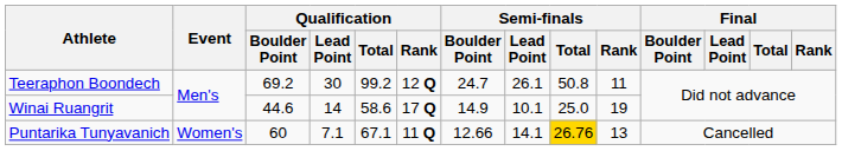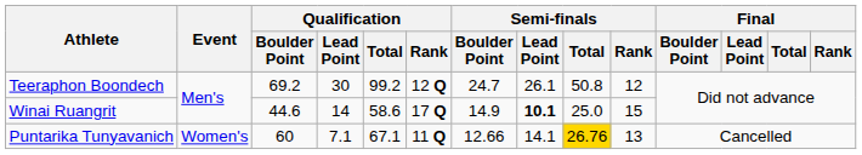 <table class=wikitable style="font-size:90%; text-align:center;">
 <tr>
 <th rowspan="2">Athlete</th>
 <th rowspan="2">Event</th>
 <th colspan=4>Qualification</th>
 <th colspan=4>Semi-finals</th>
 <th colspan=4>Final</th>
 </tr>
 <tr style="font-size:95%">
 <th>Boulder<br>Point</th>
 <th>Lead<br>Point</th>
 <th>Total</th>
 <th>Rank</th>
 <th>Boulder<br>Point</th>
 <th>Lead<br>Point</th>
 <th>Total</th>
 <th>Rank</th>
 <th>Boulder<br>Point</th>
 <th>Lead<br>Point</th>
 <th>Total</th>
 <th>Rank</th>
 </tr>
 <tr>
 <td align=left><a href='#'>Teeraphon Boondech</a></td>
 <td align=left rowspan=2><a href='#'>Men's</a></td>
 <td>69.2</td>
 <td>30</td>
 <td>99.2</td>
 <td>12 <strong>Q</strong></td>
 <td>24.7</td>
 <td>26.1</td>
 <td>50.8</td>
-<td>11</td>
+<td>12</td>
 <td rowspan=2 colspan=4>Did not advance</td>
 </tr>
 <tr>
 <td align=left><a href='#'>Winai Ruangrit</a></td>
 <td>44.6</td>
 <td>14</td>
 <td>58.6</td>
 <td>17 <strong>Q</strong></td>
 <td>14.9</td>
-<td>10.1</td>
+<td><strong>10.1</strong></td>
 <td>25.0</td>
-<td>19</td>
+<td>15</td>
 </tr>
 <tr>
 <td align=left><a href='#'>Puntarika Tunyavanich</a></td>
 <td align=left><a href='#'>Women's</a></td>
 <td>60</td>
 <td>7.1</td>
 <td>67.1</td>
 <td>11 <strong>Q</strong></td>
 <td>12.66</td>
 <td>14.1</td>
 <td style="background: gold;">26.76</td>
 <td>13</td>
 <td colspan=4>Cancelled</td>
 </tr>
 </table>
